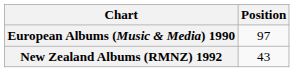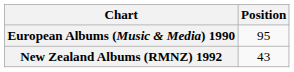 <table class="wikitable plainrowheaders" border="1">
 <tr>
 <th scope="col">Chart</th>
 <th scope="col">Position</th>
 </tr>
 <tr>
 <th scope="row">European Albums (<em>Music & Media</em>) 1990</th>
-<td align="center">97</td>
+<td align="center">95</td>
 </tr>
 <tr>
 <th scope="row">New Zealand Albums (RMNZ) 1992</th>
 <td style="text-align:center;">43</td>
 </tr>
 </table>
